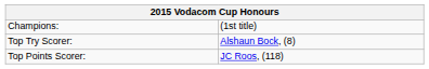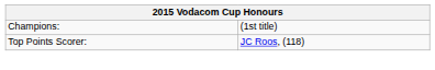 <table class="wikitable" style="text-align:left; line-height:110%; font-size:90%; width:40%; margin:1em auto 1em auto;">
 <tr>
 <th colspan=2><strong>2015 Vodacom Cup Honours</strong></th>
 </tr>
 <tr>
 <td>Champions:</td>
 <td> (1st title)</td>
 </tr>
 <tr>
-<td>Top Try Scorer:</td>
-<td><a href='#'>Alshaun Bock</a>,  (8)</td>
-</tr>
-<tr>
 <td>Top Points Scorer:</td>
 <td><a href='#'>JC Roos</a>,  (118)</td>
 </tr>
 </table>
